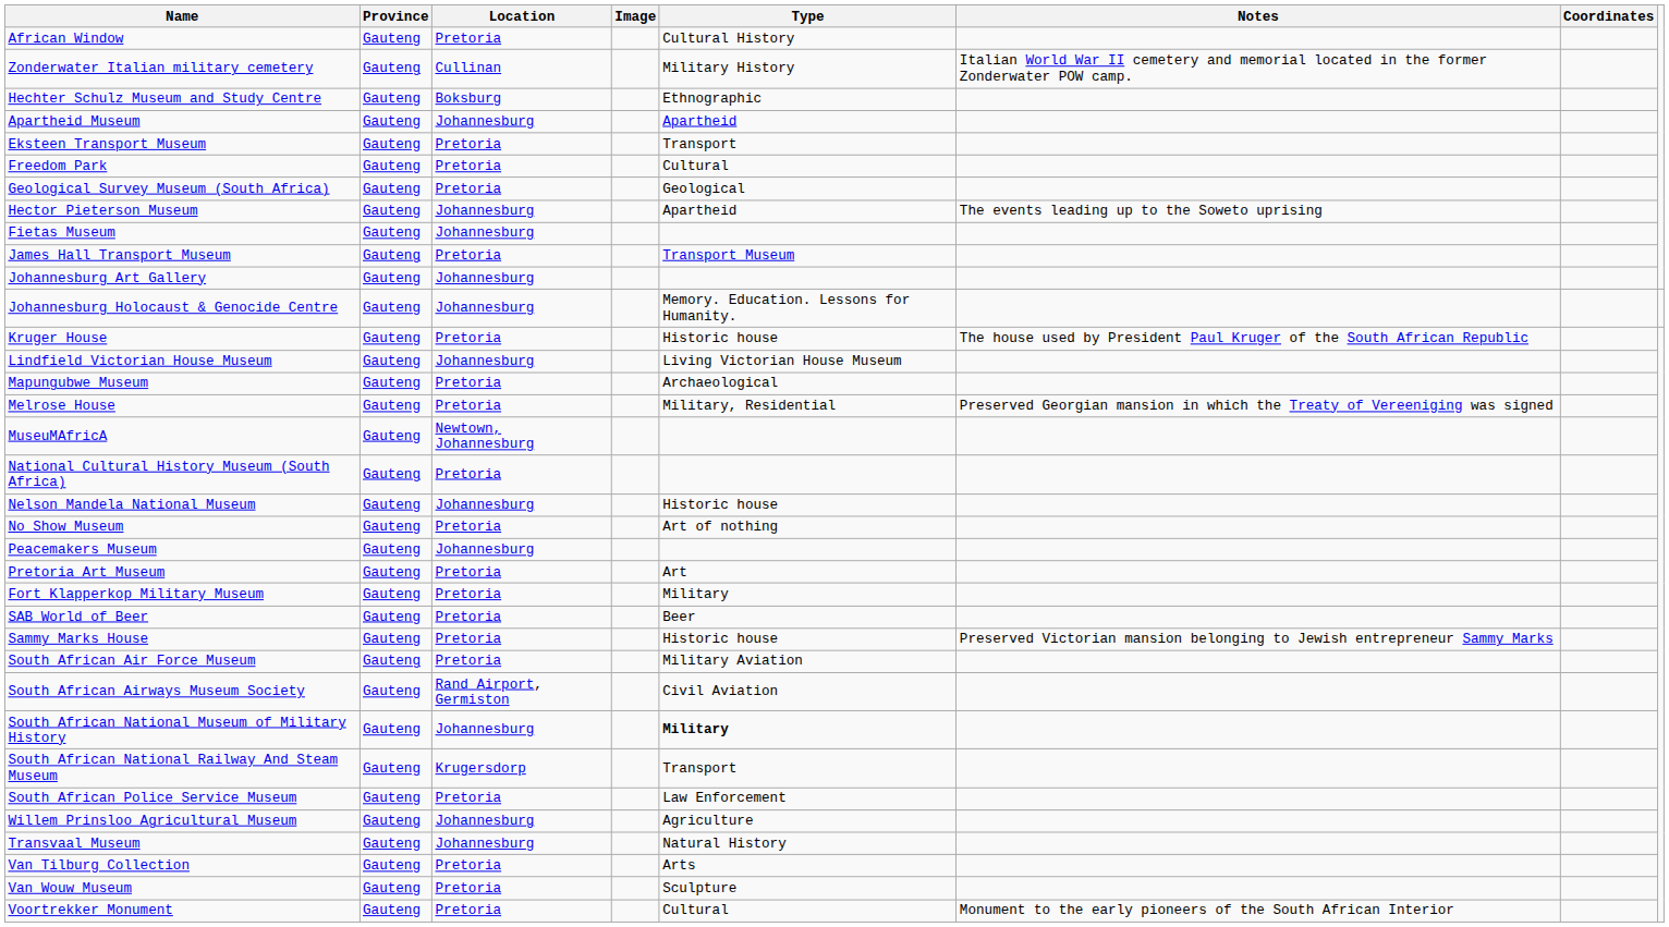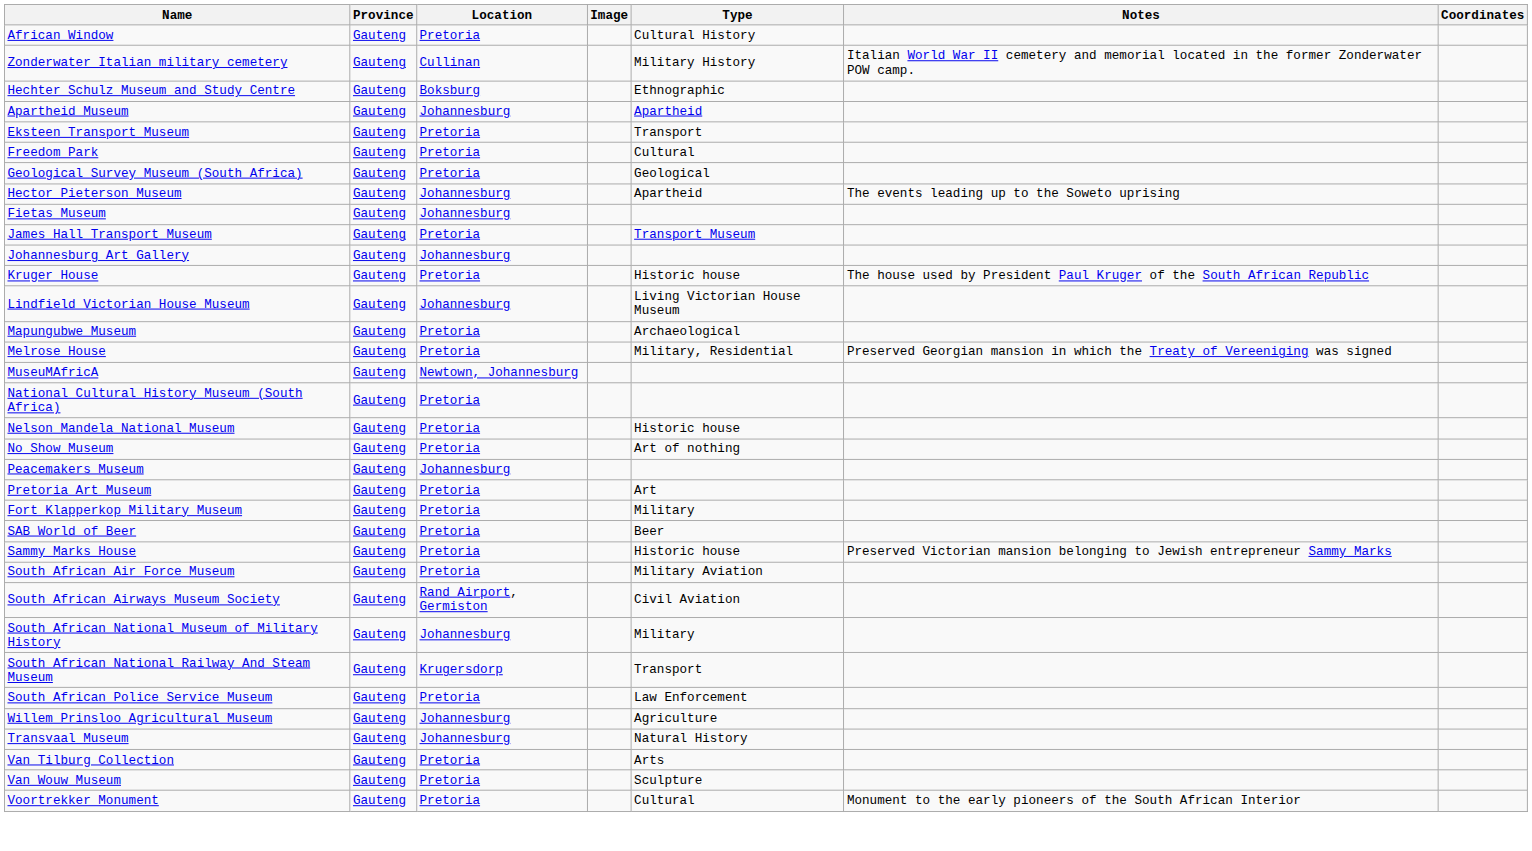 <table class="wikitable sortable">
 <tr>
 <th>Name</th>
 <th>Province</th>
 <th>Location</th>
 <th>Image</th>
 <th>Type</th>
 <th>Notes</th>
 <th>Coordinates</th>
 </tr>
 <tr>
 <td><a href='#'>African Window</a></td>
 <td><a href='#'>Gauteng</a></td>
 <td><a href='#'>Pretoria</a></td>
 <td></td>
 <td>Cultural History</td>
 <td></td>
 <td></td>
 </tr>
 <tr>
 <td><a href='#'>Zonderwater Italian military cemetery</a></td>
 <td><a href='#'>Gauteng</a></td>
 <td><a href='#'>Cullinan</a></td>
 <td></td>
 <td>Military History</td>
 <td>Italian <a href='#'>World War II</a> cemetery and memorial located in the former Zonderwater POW camp.</td>
 <td></td>
 </tr>
 <tr>
 <td><a href='#'>Hechter Schulz Museum and Study Centre</a></td>
 <td><a href='#'>Gauteng</a></td>
 <td><a href='#'>Boksburg</a></td>
 <td></td>
 <td>Ethnographic</td>
 <td></td>
 <td></td>
 </tr>
 <tr>
 <td><a href='#'>Apartheid Museum</a></td>
 <td><a href='#'>Gauteng</a></td>
 <td><a href='#'>Johannesburg</a></td>
 <td></td>
 <td><a href='#'>Apartheid</a></td>
 <td></td>
 <td></td>
 </tr>
 <tr>
 <td><a href='#'>Eksteen Transport Museum</a></td>
 <td><a href='#'>Gauteng</a></td>
 <td><a href='#'>Pretoria</a></td>
 <td></td>
 <td>Transport</td>
 <td></td>
 <td></td>
 </tr>
 <tr>
 <td><a href='#'>Freedom Park</a></td>
 <td><a href='#'>Gauteng</a></td>
 <td><a href='#'>Pretoria</a></td>
 <td></td>
 <td>Cultural</td>
 <td></td>
 <td></td>
 </tr>
 <tr>
 <td><a href='#'>Geological Survey Museum (South Africa)</a></td>
 <td><a href='#'>Gauteng</a></td>
 <td><a href='#'>Pretoria</a></td>
 <td></td>
 <td>Geological</td>
 <td></td>
 <td></td>
 </tr>
 <tr>
 <td><a href='#'>Hector Pieterson Museum</a></td>
 <td><a href='#'>Gauteng</a></td>
 <td><a href='#'>Johannesburg</a></td>
 <td></td>
 <td>Apartheid</td>
 <td>The events leading up to the Soweto uprising</td>
 <td></td>
 </tr>
 <tr>
 <td><a href='#'>Fietas Museum</a></td>
 <td><a href='#'>Gauteng</a></td>
 <td><a href='#'>Johannesburg</a></td>
 <td></td>
 <td></td>
 <td></td>
 <td></td>
 </tr>
 <tr>
 <td><a href='#'>James Hall Transport Museum</a></td>
 <td><a href='#'>Gauteng</a></td>
 <td><a href='#'>Pretoria</a></td>
 <td></td>
 <td><a href='#'>Transport Museum</a></td>
 <td></td>
 <td></td>
 </tr>
 <tr>
 <td><a href='#'>Johannesburg Art Gallery</a></td>
 <td><a href='#'>Gauteng</a></td>
 <td><a href='#'>Johannesburg</a></td>
 <td></td>
 <td></td>
 <td></td>
 <td></td>
 </tr>
 <tr>
-<td><a href='#'>Johannesburg Holocaust & Genocide Centre</a></td>
-<td><a href='#'>Gauteng</a></td>
-<td><a href='#'>Johannesburg</a></td>
-<td></td>
-<td>Memory. Education. Lessons for Humanity.</td>
-<td></td>
-<td></td>
-<td></td>
-</tr>
-<tr>
 <td><a href='#'>Kruger House</a></td>
 <td><a href='#'>Gauteng</a></td>
 <td><a href='#'>Pretoria</a></td>
 <td></td>
 <td>Historic house</td>
 <td>The house used by President <a href='#'>Paul Kruger</a> of the <a href='#'>South African Republic</a></td>
 <td></td>
 </tr>
 <tr>
 <td><a href='#'>Lindfield Victorian House Museum</a></td>
 <td><a href='#'>Gauteng</a></td>
 <td><a href='#'>Johannesburg</a></td>
 <td></td>
 <td>Living Victorian House Museum</td>
 <td></td>
 <td></td>
 </tr>
 <tr>
 <td><a href='#'>Mapungubwe Museum</a></td>
 <td><a href='#'>Gauteng</a></td>
 <td><a href='#'>Pretoria</a></td>
 <td></td>
 <td>Archaeological</td>
 <td></td>
 <td></td>
 </tr>
 <tr>
 <td><a href='#'>Melrose House</a></td>
 <td><a href='#'>Gauteng</a></td>
 <td><a href='#'>Pretoria</a></td>
 <td></td>
 <td>Military, Residential</td>
 <td>Preserved Georgian mansion in which the <a href='#'>Treaty of Vereeniging</a> was signed</td>
 <td></td>
 </tr>
 <tr>
 <td><a href='#'>MuseuMAfricA</a></td>
 <td><a href='#'>Gauteng</a></td>
 <td><a href='#'>Newtown, Johannesburg</a></td>
 <td></td>
 <td></td>
 <td></td>
 <td></td>
 </tr>
 <tr>
 <td><a href='#'>National Cultural History Museum (South Africa)</a></td>
 <td><a href='#'>Gauteng</a></td>
 <td><a href='#'>Pretoria</a></td>
 <td></td>
 <td></td>
 <td></td>
 <td></td>
 </tr>
 <tr>
 <td><a href='#'>Nelson Mandela National Museum</a></td>
 <td><a href='#'>Gauteng</a></td>
-<td><a href='#'>Johannesburg</a></td>
+<td><a href='#'>Pretoria</a></td>
 <td></td>
 <td>Historic house</td>
 <td></td>
 <td></td>
 </tr>
 <tr>
 <td><a href='#'>No Show Museum</a></td>
 <td><a href='#'>Gauteng</a></td>
 <td><a href='#'>Pretoria</a></td>
 <td></td>
 <td>Art of nothing</td>
 <td></td>
 <td></td>
 </tr>
 <tr>
 <td><a href='#'>Peacemakers Museum</a></td>
 <td><a href='#'>Gauteng</a></td>
 <td><a href='#'>Johannesburg</a></td>
 <td></td>
 <td></td>
 <td></td>
 <td></td>
 </tr>
 <tr>
 <td><a href='#'>Pretoria Art Museum</a></td>
 <td><a href='#'>Gauteng</a></td>
 <td><a href='#'>Pretoria</a></td>
 <td></td>
 <td>Art</td>
 <td></td>
 <td></td>
 </tr>
 <tr>
 <td><a href='#'>Fort Klapperkop Military Museum</a></td>
 <td><a href='#'>Gauteng</a></td>
 <td><a href='#'>Pretoria</a></td>
 <td></td>
 <td>Military</td>
 <td></td>
 <td><br></td>
 </tr>
 <tr>
 <td><a href='#'>SAB World of Beer</a></td>
 <td><a href='#'>Gauteng</a></td>
 <td><a href='#'>Pretoria</a></td>
 <td></td>
 <td>Beer</td>
 <td></td>
 <td></td>
 </tr>
 <tr>
 <td><a href='#'>Sammy Marks House</a></td>
 <td><a href='#'>Gauteng</a></td>
 <td><a href='#'>Pretoria</a></td>
 <td></td>
 <td>Historic house</td>
 <td>Preserved Victorian mansion belonging to Jewish entrepreneur <a href='#'>Sammy Marks</a></td>
 <td></td>
 </tr>
 <tr>
 <td><a href='#'>South African Air Force Museum</a></td>
 <td><a href='#'>Gauteng</a></td>
 <td><a href='#'>Pretoria</a></td>
 <td></td>
 <td>Military Aviation</td>
 <td></td>
 <td></td>
 </tr>
 <tr>
 <td><a href='#'>South African Airways Museum Society</a></td>
 <td><a href='#'>Gauteng</a></td>
 <td><a href='#'>Rand Airport</a>, <a href='#'>Germiston</a></td>
 <td></td>
 <td>Civil Aviation</td>
 <td></td>
 <td></td>
 </tr>
 <tr>
 <td><a href='#'>South African National Museum of Military History</a></td>
 <td><a href='#'>Gauteng</a></td>
 <td><a href='#'>Johannesburg</a></td>
 <td></td>
-<td><strong>Military</strong></td>
+<td>Military</td>
 <td></td>
 <td></td>
 </tr>
 <tr>
 <td><a href='#'>South African National Railway And Steam Museum</a></td>
 <td><a href='#'>Gauteng</a></td>
 <td><a href='#'>Krugersdorp</a></td>
 <td></td>
 <td>Transport</td>
 <td></td>
 <td></td>
 </tr>
 <tr>
 <td><a href='#'>South African Police Service Museum</a></td>
 <td><a href='#'>Gauteng</a></td>
 <td><a href='#'>Pretoria</a></td>
 <td></td>
 <td>Law Enforcement</td>
 <td></td>
 <td></td>
 </tr>
 <tr>
 <td><a href='#'>Willem Prinsloo Agricultural Museum</a></td>
 <td><a href='#'>Gauteng</a></td>
 <td><a href='#'>Johannesburg</a></td>
 <td></td>
 <td>Agriculture</td>
 <td></td>
 <td></td>
 </tr>
 <tr>
 <td><a href='#'>Transvaal Museum</a></td>
 <td><a href='#'>Gauteng</a></td>
 <td><a href='#'>Johannesburg</a></td>
 <td></td>
 <td>Natural History</td>
 <td></td>
 <td></td>
 </tr>
 <tr>
 <td><a href='#'>Van Tilburg Collection</a></td>
 <td><a href='#'>Gauteng</a></td>
 <td><a href='#'>Pretoria</a></td>
 <td></td>
 <td>Arts</td>
 <td></td>
 <td></td>
 </tr>
 <tr>
 <td><a href='#'>Van Wouw Museum</a></td>
 <td><a href='#'>Gauteng</a></td>
 <td><a href='#'>Pretoria</a></td>
 <td></td>
 <td>Sculpture</td>
 <td></td>
 <td></td>
 </tr>
 <tr>
 <td><a href='#'>Voortrekker Monument</a></td>
 <td><a href='#'>Gauteng</a></td>
 <td><a href='#'>Pretoria</a></td>
 <td></td>
 <td>Cultural</td>
 <td>Monument to the early pioneers of the South African Interior</td>
 <td></td>
 </tr>
 </table>
